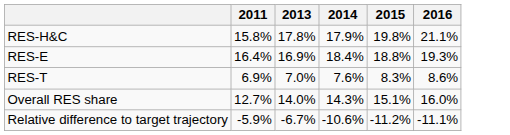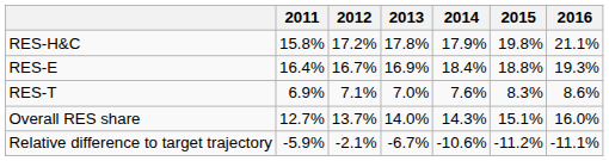 <table style="text-align: right" class="wikitable">
 <tr>
 <th></th>
 <th>2011</th>
+<th>2012</th>
 <th>2013</th>
 <th>2014</th>
 <th>2015</th>
 <th>2016</th>
 </tr>
 <tr>
 <td align="left">RES-H&C</td>
 <td>15.8%</td>
+<td>17.2%</td>
 <td>17.8%</td>
 <td>17.9%</td>
 <td>19.8%</td>
 <td>21.1%</td>
 </tr>
 <tr>
 <td align="left">RES-E</td>
 <td>16.4%</td>
+<td>16.7%</td>
 <td>16.9%</td>
 <td>18.4%</td>
 <td>18.8%</td>
 <td>19.3%</td>
 </tr>
 <tr>
 <td align="left">RES-T</td>
 <td>6.9%</td>
+<td>7.1%</td>
 <td>7.0%</td>
 <td>7.6%</td>
 <td>8.3%</td>
 <td>8.6%</td>
 </tr>
 <tr>
 <td align="left">Overall RES share</td>
 <td>12.7%</td>
+<td>13.7%</td>
 <td>14.0%</td>
 <td>14.3%</td>
 <td>15.1%</td>
 <td>16.0%</td>
 </tr>
 <tr>
 <td>Relative difference to target trajectory</td>
 <td>-5.9%</td>
+<td>-2.1%</td>
 <td>-6.7%</td>
 <td>-10.6%</td>
 <td>-11.2%</td>
 <td>-11.1%</td>
 </tr>
 </table>
